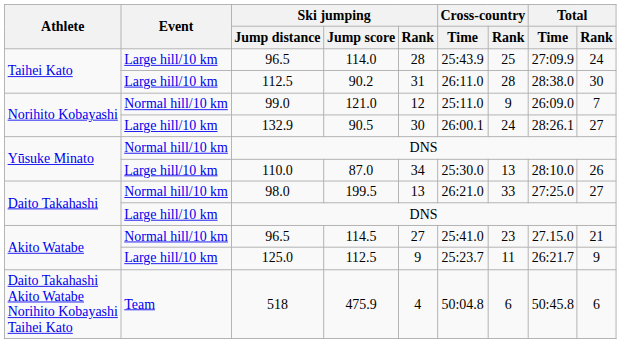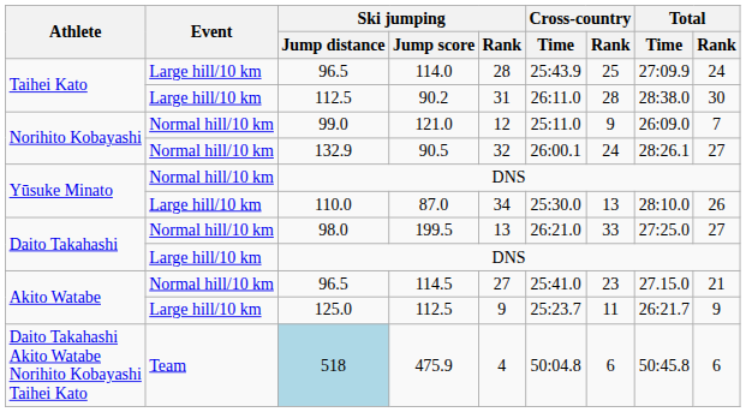 <table class="wikitable">
 <tr>
 <th rowspan="2">Athlete</th>
 <th rowspan="2">Event</th>
 <th colspan="3">Ski jumping</th>
 <th colspan="2">Cross-country</th>
 <th colspan="2">Total</th>
 </tr>
 <tr>
 <th>Jump distance</th>
 <th>Jump score</th>
 <th>Rank</th>
 <th>Time</th>
 <th>Rank</th>
 <th>Time</th>
 <th>Rank</th>
 </tr>
 <tr>
 <td rowspan=2><a href='#'>Taihei Kato</a></td>
 <td><a href='#'>Large hill/10 km</a></td>
 <td align=center>96.5</td>
 <td align=center>114.0</td>
 <td align=center>28</td>
 <td align=center>25:43.9</td>
 <td align=center>25</td>
 <td align=center>27:09.9</td>
 <td align=center>24</td>
 </tr>
 <tr>
 <td><a href='#'>Large hill/10 km</a></td>
 <td align=center>112.5</td>
 <td align=center>90.2</td>
 <td align=center>31</td>
 <td align=center>26:11.0</td>
 <td align=center>28</td>
 <td align=center>28:38.0</td>
 <td align=center>30</td>
 </tr>
 <tr>
 <td rowspan=2><a href='#'>Norihito Kobayashi</a></td>
 <td><a href='#'>Normal hill/10 km</a></td>
 <td align=center>99.0</td>
 <td align=center>121.0</td>
 <td align=center>12</td>
 <td align=center>25:11.0</td>
 <td align=center>9</td>
 <td align=center>26:09.0</td>
 <td align=center>7</td>
 </tr>
 <tr>
-<td><a href='#'>Large hill/10 km</a></td>
+<td><a href='#'>Normal hill/10 km</a></td>
 <td align=center>132.9</td>
 <td align=center>90.5</td>
-<td align=center>30</td>
+<td align=center>32</td>
 <td align=center>26:00.1</td>
 <td align=center>24</td>
 <td align=center>28:26.1</td>
 <td align=center>27</td>
 </tr>
 <tr>
 <td rowspan=2><a href='#'>Yūsuke Minato</a></td>
 <td><a href='#'>Normal hill/10 km</a></td>
 <td align=center colspan=7>DNS</td>
 </tr>
 <tr>
 <td><a href='#'>Large hill/10 km</a></td>
 <td align=center>110.0</td>
 <td align=center>87.0</td>
 <td align=center>34</td>
 <td align=center>25:30.0</td>
 <td align=center>13</td>
 <td align=center>28:10.0</td>
 <td align=center>26</td>
 </tr>
 <tr>
 <td rowspan=2><a href='#'>Daito Takahashi</a></td>
 <td><a href='#'>Normal hill/10 km</a></td>
 <td align=center>98.0</td>
 <td align=center>199.5</td>
 <td align=center>13</td>
 <td align=center>26:21.0</td>
 <td align=center>33</td>
 <td align=center>27:25.0</td>
 <td align=center>27</td>
 </tr>
 <tr>
 <td><a href='#'>Large hill/10 km</a></td>
 <td align=center colspan=7>DNS</td>
 </tr>
 <tr>
 <td rowspan=2><a href='#'>Akito Watabe</a></td>
 <td><a href='#'>Normal hill/10 km</a></td>
 <td align=center>96.5</td>
 <td align=center>114.5</td>
 <td align=center>27</td>
 <td align=center>25:41.0</td>
 <td align=center>23</td>
 <td align=center>27.15.0</td>
 <td align=center>21</td>
 </tr>
 <tr>
 <td><a href='#'>Large hill/10 km</a></td>
 <td align=center>125.0</td>
 <td align=center>112.5</td>
 <td align=center>9</td>
 <td align=center>25:23.7</td>
 <td align=center>11</td>
 <td align=center>26:21.7</td>
 <td align=center>9</td>
 </tr>
 <tr>
 <td><a href='#'>Daito Takahashi</a><br><a href='#'>Akito Watabe</a><br><a href='#'>Norihito Kobayashi</a><br><a href='#'>Taihei Kato</a></td>
 <td><a href='#'>Team</a></td>
-<td align=center>518</td>
+<td align=center style="background: lightblue;">518</td>
 <td align=center>475.9</td>
 <td align=center>4</td>
 <td align=center>50:04.8</td>
 <td align=center>6</td>
 <td align=center>50:45.8</td>
 <td align=center>6</td>
 </tr>
 </table>
